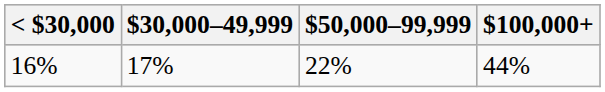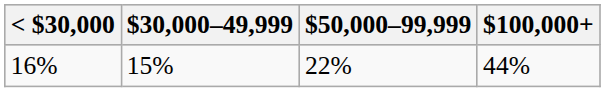 <table class="wikitable">
 <tr>
 <th>< $30,000</th>
 <th>$30,000–49,999</th>
 <th>$50,000–99,999</th>
 <th>$100,000+</th>
 </tr>
 <tr>
 <td>16%</td>
-<td>17%</td>
+<td>15%</td>
 <td>22%</td>
 <td>44%</td>
 </tr>
 </table>
